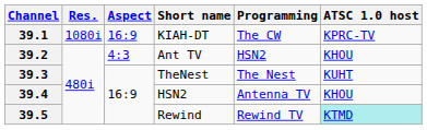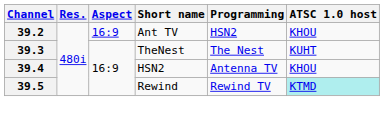 <table class="wikitable">
 <tr>
 <th scope = "col"><a href='#'>Channel</a></th>
 <th scope = "col"><a href='#'>Res.</a></th>
 <th scope = "col"><a href='#'>Aspect</a></th>
 <th scope = "col">Short name</th>
 <th scope = "col">Programming</th>
 <th scope = "col">ATSC 1.0 host</th>
 </tr>
 <tr>
-<th scope = "row">39.1</th>
-<td><a href='#'>1080i</a></td>
-<td><a href='#'>16:9</a></td>
-<td>KIAH-DT</td>
-<td><a href='#'>The CW</a></td>
-<td><a href='#'>KPRC-TV</a></td>
-</tr>
-<tr>
 <th scope = "row">39.2</th>
 <td rowspan=4><a href='#'>480i</a></td>
-<td><a href='#'>4:3</a></td>
+<td><a href='#'>16:9</a></td>
 <td>Ant TV</td>
 <td><a href='#'>HSN2</a></td>
 <td><a href='#'>KHOU</a></td>
 </tr>
 <tr>
 <th scope = "row">39.3</th>
 <td rowspan=3>16:9</td>
 <td>TheNest</td>
 <td><a href='#'>The Nest</a></td>
 <td><a href='#'>KUHT</a></td>
 </tr>
 <tr>
 <th scope = "row">39.4</th>
 <td>HSN2</td>
 <td><a href='#'>Antenna TV</a></td>
 <td><a href='#'>KHOU</a></td>
 </tr>
 <tr>
 <th scope = "row">39.5</th>
 <td>Rewind</td>
 <td><a href='#'>Rewind TV</a></td>
 <td style="background: paleturquoise;"><a href='#'>KTMD</a></td>
 </tr>
 </table>
